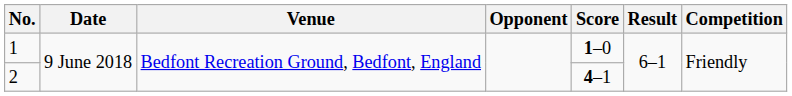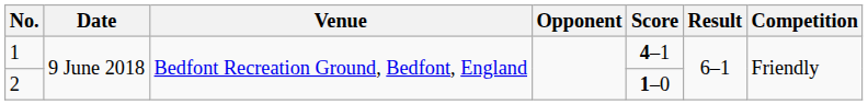 <table class="wikitable">
 <tr>
 <th>No.</th>
 <th>Date</th>
 <th>Venue</th>
 <th>Opponent</th>
 <th>Score</th>
 <th>Result</th>
 <th>Competition</th>
 </tr>
 <tr>
 <td>1</td>
 <td rowspan=2>9 June 2018</td>
 <td rowspan=2><a href='#'>Bedfont Recreation Ground</a>, <a href='#'>Bedfont</a>, <a href='#'>England</a></td>
 <td rowspan=2></td>
-<td align=center><strong>1</strong>–0</td>
+<td align=center><strong>4</strong>–1</td>
 <td align=center rowspan=3>6–1</td>
 <td rowspan=2>Friendly</td>
 </tr>
 <tr>
 <td>2</td>
-<td align=center><strong>4</strong>–1</td>
+<td align=center><strong>1</strong>–0</td>
 </tr>
 </table>
